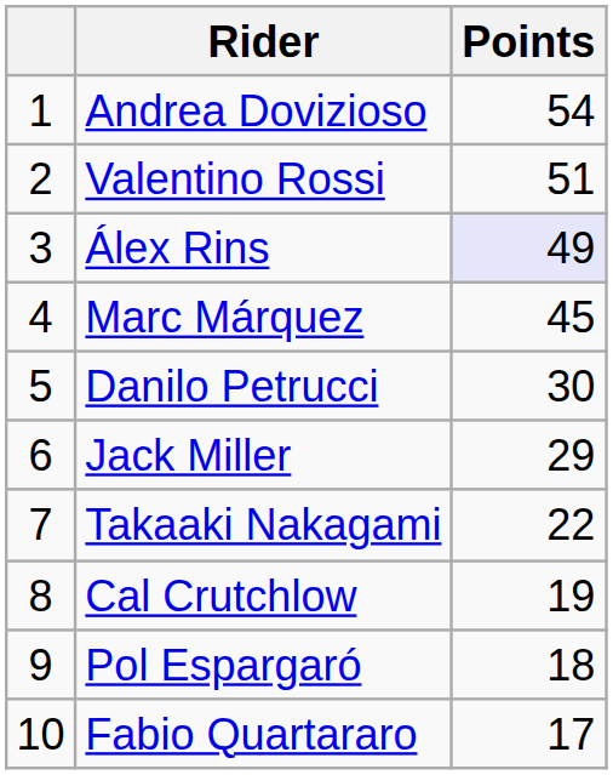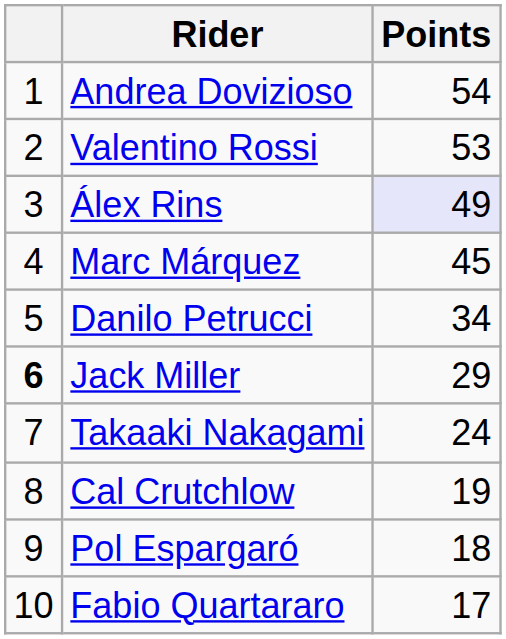 <table class="wikitable" style="font-size: 95%;">
 <tr>
 <th></th>
 <th>Rider</th>
 <th>Points</th>
 </tr>
 <tr>
 <td align=center>1</td>
 <td> <a href='#'>Andrea Dovizioso</a></td>
 <td align=right>54</td>
 </tr>
 <tr>
 <td align=center>2</td>
 <td> <a href='#'>Valentino Rossi</a></td>
-<td align=right>51</td>
+<td align=right>53</td>
 </tr>
 <tr>
 <td align=center>3</td>
 <td> <a href='#'>Álex Rins</a></td>
 <td align=right style="background: lavender;">49</td>
 </tr>
 <tr>
 <td align=center>4</td>
 <td> <a href='#'>Marc Márquez</a></td>
 <td align=right>45</td>
 </tr>
 <tr>
 <td align=center>5</td>
 <td> <a href='#'>Danilo Petrucci</a></td>
-<td align=right>30</td>
+<td align=right>34</td>
 </tr>
 <tr>
-<td align=center>6</td>
+<td align=center><strong>6</strong></td>
 <td> <a href='#'>Jack Miller</a></td>
 <td align=right>29</td>
 </tr>
 <tr>
 <td align=center>7</td>
 <td> <a href='#'>Takaaki Nakagami</a></td>
-<td align=right>22</td>
+<td align=right>24</td>
 </tr>
 <tr>
 <td align=center>8</td>
 <td> <a href='#'>Cal Crutchlow</a></td>
 <td align=right>19</td>
 </tr>
 <tr>
 <td align=center>9</td>
 <td> <a href='#'>Pol Espargaró</a></td>
 <td align=right>18</td>
 </tr>
 <tr>
 <td align=center>10</td>
 <td> <a href='#'>Fabio Quartararo</a></td>
 <td align=right>17</td>
 </tr>
 </table>
